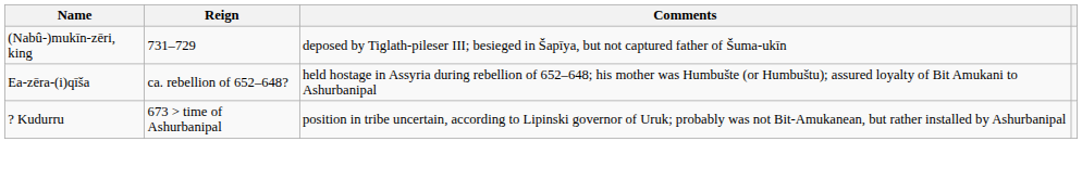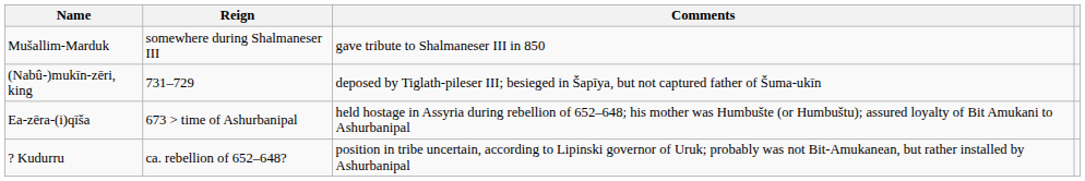 <table class="wikitable">
 <tr>
 <th>Name</th>
 <th>Reign</th>
 <th>Comments</th>
 <th></th>
+</tr>
+<tr>
+<td>Mušallim-Marduk</td>
+<td>somewhere during Shalmaneser III</td>
+<td>gave tribute to Shalmaneser III in 850</td>
+<td></td>
 </tr>
 <tr>
 <td>(Nabû-)mukīn-zēri, king</td>
 <td>731–729</td>
 <td>deposed by Tiglath-pileser III; besieged in Šapīya, but not captured father of Šuma-ukīn</td>
 <td></td>
 </tr>
 <tr>
 <td>Ea-zēra-(i)qīša</td>
-<td>ca. rebellion of 652–648?</td>
+<td>673 > time of Ashurbanipal</td>
 <td>held hostage in Assyria during rebellion of 652–648; his mother was Humbušte (or Humbuštu); assured loyalty of Bit Amukani to Ashurbanipal</td>
 <td></td>
 </tr>
 <tr>
 <td>? Kudurru</td>
-<td>673 > time of Ashurbanipal</td>
+<td>ca. rebellion of 652–648?</td>
 <td>position in tribe uncertain, according to Lipinski governor of Uruk; probably was not Bit-Amukanean, but rather installed by Ashurbanipal</td>
 <td></td>
 </tr>
 </table>
